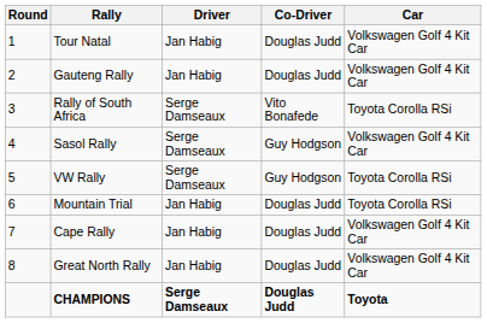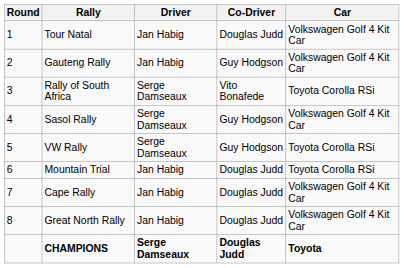 <table class="wikitable">
 <tr>
 <th>Round</th>
 <th>Rally</th>
 <th>Driver</th>
 <th>Co-Driver</th>
 <th>Car</th>
 </tr>
 <tr>
 <td>1</td>
 <td>Tour Natal</td>
 <td>Jan Habig</td>
 <td>Douglas Judd</td>
 <td>Volkswagen Golf 4 Kit Car</td>
 </tr>
 <tr>
 <td>2</td>
 <td>Gauteng Rally</td>
 <td>Jan Habig</td>
-<td>Douglas Judd</td>
+<td>Guy Hodgson</td>
 <td>Volkswagen Golf 4 Kit Car</td>
 </tr>
 <tr>
 <td>3</td>
 <td>Rally of South Africa</td>
 <td>Serge Damseaux</td>
 <td>Vito Bonafede</td>
 <td>Toyota Corolla RSi</td>
 </tr>
 <tr>
 <td>4</td>
 <td>Sasol Rally</td>
 <td>Serge Damseaux</td>
 <td>Guy Hodgson</td>
 <td>Volkswagen Golf 4 Kit Car</td>
 </tr>
 <tr>
 <td>5</td>
 <td>VW Rally</td>
 <td>Serge Damseaux</td>
 <td>Guy Hodgson</td>
 <td>Toyota Corolla RSi</td>
 </tr>
 <tr>
 <td>6</td>
 <td>Mountain Trial</td>
 <td>Jan Habig</td>
 <td>Douglas Judd</td>
 <td>Toyota Corolla RSi</td>
 </tr>
 <tr>
 <td>7</td>
 <td>Cape Rally</td>
 <td>Jan Habig</td>
 <td>Douglas Judd</td>
 <td>Volkswagen Golf 4 Kit Car</td>
 </tr>
 <tr>
 <td>8</td>
 <td>Great North Rally</td>
 <td>Jan Habig</td>
 <td>Douglas Judd</td>
 <td>Volkswagen Golf 4 Kit Car</td>
 </tr>
 <tr>
 <td></td>
 <td><strong>CHAMPIONS</strong></td>
 <td><strong>Serge Damseaux</strong></td>
 <td><strong>Douglas Judd</strong></td>
 <td><strong>Toyota</strong></td>
 </tr>
 </table>
